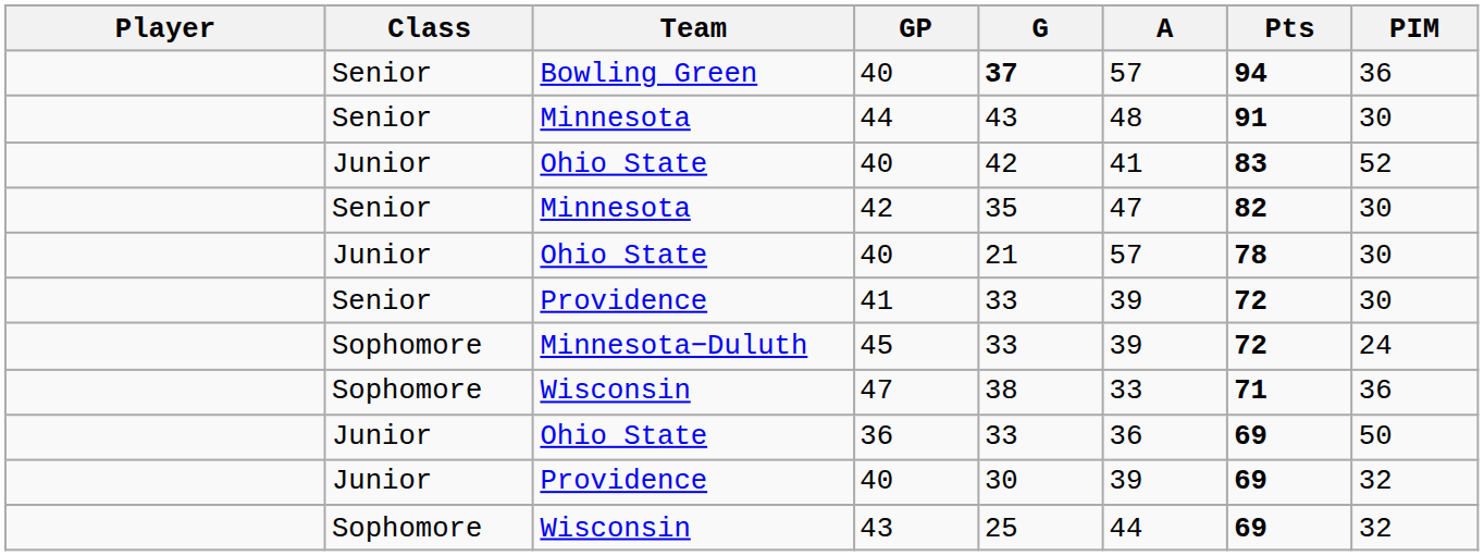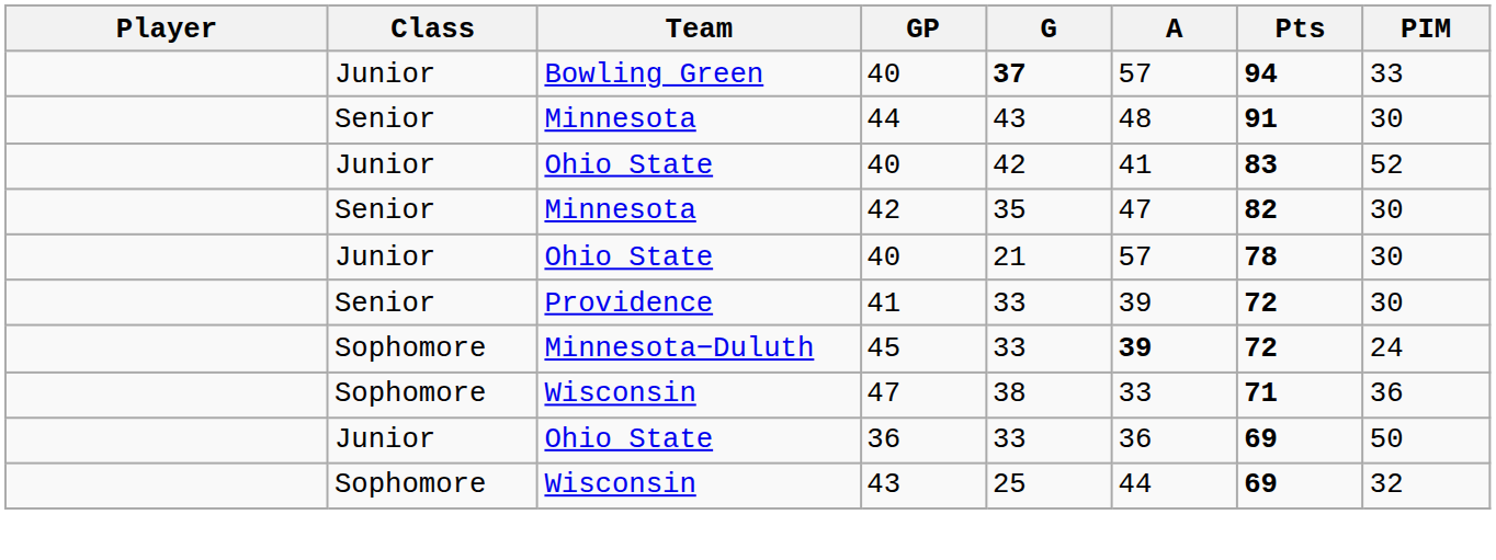 <table class="wikitable sortable">
 <tr>
 <th style="width: 11em;">Player</th>
 <th style="width: 7em;">Class</th>
 <th style="width: 11em;">Team</th>
 <th style="width: 4em;">GP</th>
 <th style="width: 4em;">G</th>
 <th style="width: 4em;">A</th>
 <th style="width: 4em;">Pts</th>
 <th style="width: 4em;">PIM</th>
 </tr>
 <tr>
 <td></td>
-<td>Senior</td>
+<td>Junior</td>
 <td><a href='#'>Bowling Green</a></td>
 <td>40</td>
 <td><strong>37</strong></td>
 <td>57</td>
 <td><strong>94</strong></td>
-<td>36</td>
+<td>33</td>
 </tr>
 <tr>
 <td></td>
 <td>Senior</td>
 <td><a href='#'>Minnesota</a></td>
 <td>44</td>
 <td>43</td>
 <td>48</td>
 <td><strong>91</strong></td>
 <td>30</td>
 </tr>
 <tr>
 <td></td>
 <td>Junior</td>
 <td><a href='#'>Ohio State</a></td>
 <td>40</td>
 <td>42</td>
 <td>41</td>
 <td><strong>83</strong></td>
 <td>52</td>
 </tr>
 <tr>
 <td></td>
 <td>Senior</td>
 <td><a href='#'>Minnesota</a></td>
 <td>42</td>
 <td>35</td>
 <td>47</td>
 <td><strong>82</strong></td>
 <td>30</td>
 </tr>
 <tr>
 <td></td>
 <td>Junior</td>
 <td><a href='#'>Ohio State</a></td>
 <td>40</td>
 <td>21</td>
 <td>57</td>
 <td><strong>78</strong></td>
 <td>30</td>
 </tr>
 <tr>
 <td></td>
 <td>Senior</td>
 <td><a href='#'>Providence</a></td>
 <td>41</td>
 <td>33</td>
 <td>39</td>
 <td><strong>72</strong></td>
 <td>30</td>
 </tr>
 <tr>
 <td></td>
 <td>Sophomore</td>
 <td><a href='#'>Minnesota−Duluth</a></td>
 <td>45</td>
 <td>33</td>
-<td>39</td>
+<td><strong>39</strong></td>
 <td><strong>72</strong></td>
 <td>24</td>
 </tr>
 <tr>
 <td></td>
 <td>Sophomore</td>
 <td><a href='#'>Wisconsin</a></td>
 <td>47</td>
 <td>38</td>
 <td>33</td>
 <td><strong>71</strong></td>
 <td>36</td>
 </tr>
 <tr>
 <td></td>
 <td>Junior</td>
 <td><a href='#'>Ohio State</a></td>
 <td>36</td>
 <td>33</td>
 <td>36</td>
 <td><strong>69</strong></td>
 <td>50</td>
 </tr>
 <tr>
 <td></td>
-<td>Junior</td>
-<td><a href='#'>Providence</a></td>
-<td>40</td>
-<td>30</td>
-<td>39</td>
-<td><strong>69</strong></td>
-<td>32</td>
-</tr>
-<tr>
-<td></td>
 <td>Sophomore</td>
 <td><a href='#'>Wisconsin</a></td>
 <td>43</td>
 <td>25</td>
 <td>44</td>
 <td><strong>69</strong></td>
 <td>32</td>
 </tr>
 </table>
